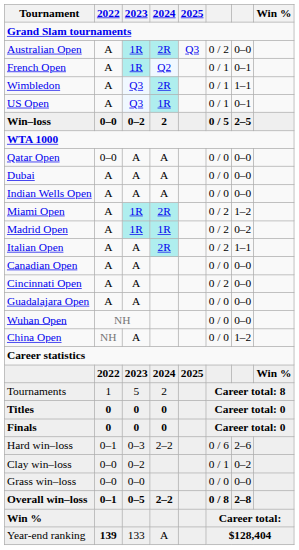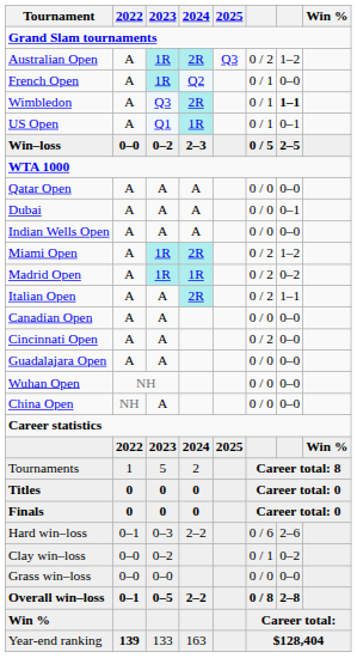 <table class="wikitable" style="text-align:center">
 <tr>
 <th>Tournament</th>
 <th><a href='#'>2022</a></th>
 <th><a href='#'>2023</a></th>
 <th><a href='#'>2024</a></th>
 <th><a href='#'>2025</a></th>
 <th></th>
 <th></th>
 <th>Win %</th>
 </tr>
 <tr>
 <td colspan="8" align="left"><strong><a href='#'>Grand Slam tournaments</a></strong></td>
 </tr>
 <tr>
 <td align="left"><a href='#'>Australian Open</a></td>
 <td>A</td>
 <td bgcolor=afeeee><a href='#'>1R</a></td>
 <td bgcolor=afeeee><a href='#'>2R</a></td>
 <td><a href='#'>Q3</a></td>
 <td>0 / 2</td>
-<td>0–0</td>
+<td>1–2</td>
 <td></td>
 </tr>
 <tr>
 <td align="left"><a href='#'>French Open</a></td>
 <td>A</td>
 <td bgcolor=afeeee><a href='#'>1R</a></td>
 <td bgcolor=f0f8ff><a href='#'>Q2</a></td>
 <td></td>
 <td>0 / 1</td>
-<td>0–1</td>
+<td>0–0</td>
 <td></td>
 </tr>
 <tr>
 <td align="left"><a href='#'>Wimbledon</a></td>
 <td>A</td>
 <td bgcolor=f0f8ff><a href='#'>Q3</a></td>
 <td bgcolor=afeeee><a href='#'>2R</a></td>
 <td></td>
 <td>0 / 1</td>
-<td>1–1</td>
+<td><strong>1–1</strong></td>
 <td></td>
 </tr>
 <tr>
 <td align="left"><a href='#'>US Open</a></td>
 <td>A</td>
-<td bgcolor=f0f8ff><a href='#'>Q3</a></td>
+<td bgcolor=f0f8ff><a href='#'>Q1</a></td>
 <td bgcolor=afeeee><a href='#'>1R</a></td>
 <td></td>
 <td>0 / 1</td>
 <td>0–1</td>
 <td></td>
 </tr>
 <tr style="background:#efefef;font-weight:bold">
 <td align="left">Win–loss</td>
 <td>0–0</td>
 <td>0–2</td>
-<td>2</td>
+<td>2–3</td>
 <td></td>
 <td>0 / 5</td>
 <td>2–5</td>
 <td></td>
 </tr>
 <tr>
 <td colspan="8" align="left"><strong><a href='#'>WTA 1000</a></strong></td>
 </tr>
 <tr>
 <td align="left"><a href='#'>Qatar Open</a></td>
-<td>0–0</td>
+<td>A</td>
 <td>A</td>
 <td>A</td>
 <td></td>
 <td>0 / 0</td>
 <td>0–0</td>
 <td></td>
 </tr>
 <tr>
 <td align="left"><a href='#'>Dubai</a></td>
 <td>A</td>
 <td>A</td>
 <td>A</td>
 <td></td>
 <td>0 / 0</td>
-<td>0–0</td>
+<td>0–1</td>
 <td></td>
 </tr>
 <tr>
 <td align="left"><a href='#'>Indian Wells Open</a></td>
 <td>A</td>
 <td>A</td>
 <td>A</td>
 <td></td>
 <td>0 / 0</td>
 <td>0–0</td>
 <td></td>
 </tr>
 <tr>
 <td align="left"><a href='#'>Miami Open</a></td>
 <td>A</td>
 <td bgcolor=afeeee><a href='#'>1R</a></td>
 <td bgcolor=afeeee><a href='#'>2R</a></td>
 <td></td>
 <td>0 / 2</td>
 <td>1–2</td>
 <td></td>
 </tr>
 <tr>
 <td align="left"><a href='#'>Madrid Open</a></td>
 <td>A</td>
 <td bgcolor="afeeee"><a href='#'>1R</a></td>
 <td bgcolor="afeeee"><a href='#'>1R</a></td>
 <td></td>
 <td>0 / 2</td>
 <td>0–2</td>
 <td></td>
 </tr>
 <tr>
 <td align="left"><a href='#'>Italian Open</a></td>
 <td>A</td>
 <td>A</td>
 <td bgcolor="afeeee"><a href='#'>2R</a></td>
 <td></td>
 <td>0 / 2</td>
 <td>1–1</td>
 <td></td>
 </tr>
 <tr>
 <td align="left"><a href='#'>Canadian Open</a></td>
 <td>A</td>
 <td>A</td>
 <td></td>
 <td></td>
 <td>0 / 0</td>
 <td>0–0</td>
 <td></td>
 </tr>
 <tr>
 <td align="left"><a href='#'>Cincinnati Open</a></td>
 <td>A</td>
 <td>A</td>
 <td></td>
 <td></td>
 <td>0 / 2</td>
 <td>0–0</td>
 <td></td>
 </tr>
 <tr>
 <td align="left"><a href='#'>Guadalajara Open</a></td>
 <td>A</td>
 <td>A</td>
 <td></td>
 <td></td>
 <td>0 / 0</td>
 <td>0–0</td>
 <td></td>
 </tr>
 <tr>
 <td align="left"><a href='#'>Wuhan Open</a></td>
 <td colspan="2" style="color:#767676">NH</td>
 <td></td>
 <td></td>
 <td>0 / 0</td>
 <td>0–0</td>
 <td></td>
 </tr>
 <tr>
 <td align="left"><a href='#'>China Open</a></td>
 <td style=color:#767676>NH</td>
 <td>A</td>
 <td></td>
 <td></td>
 <td>0 / 0</td>
-<td>1–2</td>
+<td>0–0</td>
 <td></td>
 </tr>
 <tr>
 <td colspan="8" align="left"><strong>Career statistics</strong></td>
 </tr>
 <tr style="background:#efefef;font-weight:bold">
 <td align="left"></td>
 <td>2022</td>
 <td>2023</td>
 <td>2024</td>
 <td>2025</td>
 <td></td>
 <td></td>
 <td>Win %</td>
 </tr>
 <tr bgcolor=efefef>
 <td align="left">Tournaments</td>
 <td>1</td>
 <td>5</td>
 <td>2</td>
 <td></td>
 <td colspan="3"><strong>Career total: 8</strong></td>
 </tr>
 <tr style="background:#efefef;font-weight:bold">
 <td align="left">Titles</td>
 <td>0</td>
 <td>0</td>
 <td>0</td>
 <td></td>
 <td colspan="3">Career total: 0</td>
 </tr>
 <tr style="background:#efefef;font-weight:bold">
 <td align="left">Finals</td>
 <td>0</td>
 <td>0</td>
 <td>0</td>
 <td></td>
 <td colspan="3">Career total: 0</td>
 </tr>
 <tr bgcolor=efefef>
 <td align="left">Hard win–loss</td>
 <td>0–1</td>
 <td>0–3</td>
 <td>2–2</td>
 <td></td>
 <td>0 / 6</td>
 <td>2–6</td>
 <td></td>
 </tr>
 <tr bgcolor=efefef>
 <td align="left">Clay win–loss</td>
 <td>0–0</td>
 <td>0–2</td>
 <td></td>
 <td></td>
 <td>0 / 1</td>
 <td>0–2</td>
 <td></td>
 </tr>
 <tr bgcolor=efefef>
 <td align="left">Grass win–loss</td>
 <td>0–0</td>
 <td>0–0</td>
 <td></td>
 <td></td>
 <td>0 / 0</td>
 <td>0–0</td>
 <td></td>
 </tr>
 <tr style="background:#efefef;font-weight:bold">
 <td align="left">Overall win–loss</td>
 <td>0–1</td>
 <td>0–5</td>
 <td>2–2</td>
 <td></td>
 <td>0 / 8</td>
 <td>2–8</td>
 <td></td>
 </tr>
 <tr style="background:#efefef;font-weight:bold">
 <td align="left">Win %</td>
 <td></td>
 <td></td>
 <td></td>
 <td></td>
 <td colspan="3">Career total: </td>
 </tr>
 <tr bgcolor=efefef>
 <td align="left">Year-end ranking</td>
 <td><strong>139</strong></td>
 <td>133</td>
-<td>A</td>
+<td>163</td>
 <td></td>
 <td colspan="3"><strong>$128,404</strong></td>
 </tr>
 </table>
